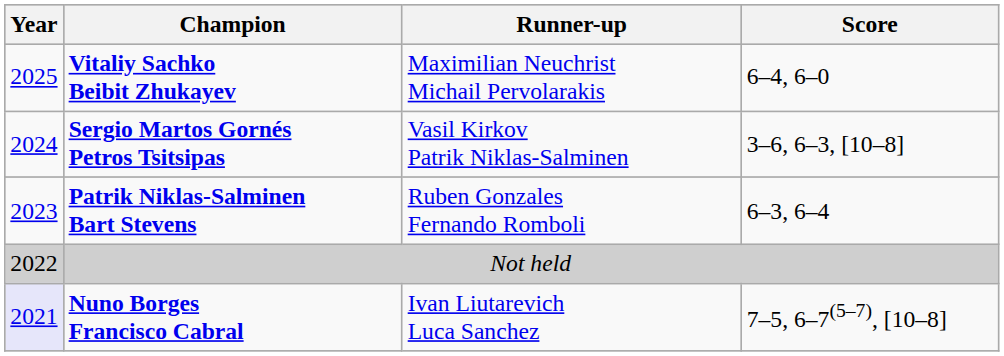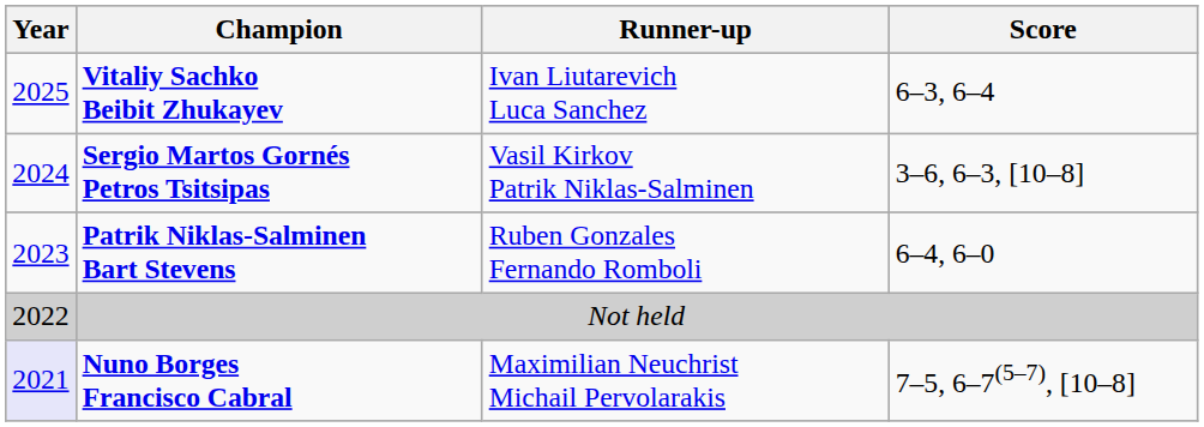 <table class="wikitable" style="font-size:90%">
 <tr>
 <th>Year</th>
 <th width="200">Champion</th>
 <th width="200">Runner-up</th>
 <th width="150">Score</th>
 </tr>
 <tr>
 <td><a href='#'>2025</a></td>
 <td> <strong><a href='#'>Vitaliy Sachko</a></strong><br> <strong><a href='#'>Beibit Zhukayev</a></strong></td>
-<td> <a href='#'>Maximilian Neuchrist</a><br> <a href='#'>Michail Pervolarakis</a></td>
-<td>6–4, 6–0</td>
+<td> <a href='#'>Ivan Liutarevich</a><br> <a href='#'>Luca Sanchez</a></td>
+<td>6–3, 6–4</td>
 </tr>
 <tr>
 <td><a href='#'>2024</a></td>
 <td> <strong><a href='#'>Sergio Martos Gornés</a></strong><br> <strong><a href='#'>Petros Tsitsipas</a></strong></td>
 <td> <a href='#'>Vasil Kirkov</a><br> <a href='#'>Patrik Niklas-Salminen</a></td>
 <td>3–6, 6–3, [10–8]</td>
 </tr>
 <tr>
 <td><a href='#'>2023</a></td>
 <td> <strong><a href='#'>Patrik Niklas-Salminen</a></strong><br> <strong><a href='#'>Bart Stevens</a></strong></td>
 <td> <a href='#'>Ruben Gonzales</a><br> <a href='#'>Fernando Romboli</a></td>
-<td>6–3, 6–4</td>
+<td>6–4, 6–0</td>
 </tr>
 <tr>
 <td style="background:#cfcfcf">2022</td>
 <td colspan=3 align=center style="background:#cfcfcf"><em>Not held</em></td>
 </tr>
 <tr>
 <td style="background: lavender;"><a href='#'>2021</a></td>
 <td> <strong><a href='#'>Nuno Borges</a></strong><br> <strong><a href='#'>Francisco Cabral</a></strong></td>
-<td> <a href='#'>Ivan Liutarevich</a><br> <a href='#'>Luca Sanchez</a></td>
+<td> <a href='#'>Maximilian Neuchrist</a><br> <a href='#'>Michail Pervolarakis</a></td>
 <td>7–5, 6–7<sup>(5–7)</sup>, [10–8]</td>
 </tr>
 </table>
